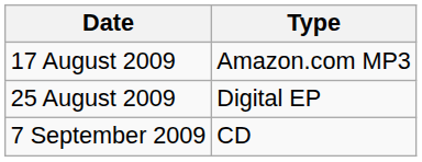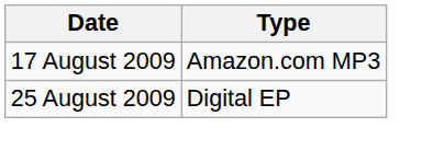 <table class="wikitable" border="1">
 <tr>
 <th>Date</th>
 <th>Type</th>
 </tr>
 <tr>
 <td>17 August 2009</td>
 <td>Amazon.com MP3</td>
 </tr>
 <tr>
 <td>25 August 2009</td>
 <td>Digital EP</td>
 </tr>
-<tr>
-<td>7 September 2009</td>
-<td>CD</td>
-</tr>
 </table>
